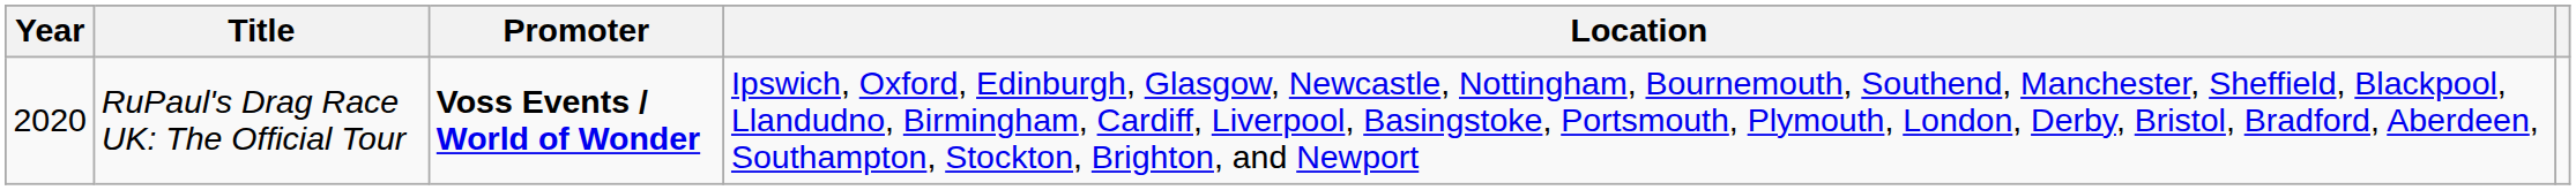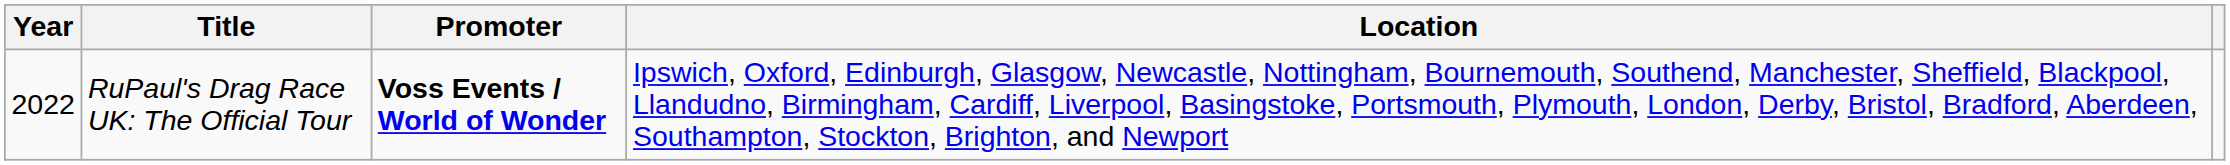 <table class="wikitable plainrowheaders sortable">
 <tr>
 <th scope="col">Year</th>
 <th scope="col">Title</th>
 <th scope="col">Promoter</th>
 <th scope="col">Location</th>
 <th style="text-align: center;" class="unsortable"></th>
 </tr>
 <tr>
-<td>2020</td>
+<td>2022</td>
 <td><em>RuPaul's Drag Race UK: The Official Tour</em></td>
 <td><strong>Voss Events / <a href='#'>World of Wonder</a></strong></td>
 <td><a href='#'>Ipswich</a>, <a href='#'>Oxford</a>, <a href='#'>Edinburgh</a>, <a href='#'>Glasgow</a>, <a href='#'>Newcastle</a>, <a href='#'>Nottingham</a>, <a href='#'>Bournemouth</a>, <a href='#'>Southend</a>, <a href='#'>Manchester</a>, <a href='#'>Sheffield</a>, <a href='#'>Blackpool</a>, <a href='#'>Llandudno</a>, <a href='#'>Birmingham</a>, <a href='#'>Cardiff</a>, <a href='#'>Liverpool</a>, <a href='#'>Basingstoke</a>, <a href='#'>Portsmouth</a>, <a href='#'>Plymouth</a>, <a href='#'>London</a>, <a href='#'>Derby</a>, <a href='#'>Bristol</a>, <a href='#'>Bradford</a>, <a href='#'>Aberdeen</a>, <a href='#'>Southampton</a>, <a href='#'>Stockton</a>, <a href='#'>Brighton</a>, and <a href='#'>Newport</a></td>
 <td></td>
 </tr>
 </table>
